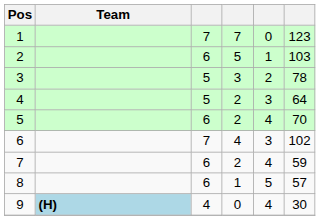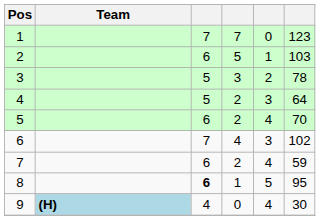 <table class="wikitable" style="text-align:center">
 <tr>
 <th width=30>Pos</th>
 <th width=180>Team</th>
 <th width=30></th>
 <th width=30></th>
 <th width=30></th>
 <th width=30></th>
 </tr>
 <tr bgcolor="#ccffcc">
 <td>1</td>
 <td align=left></td>
 <td>7</td>
 <td>7</td>
 <td>0</td>
 <td>123</td>
 </tr>
 <tr bgcolor=ccffcc>
 <td>2</td>
 <td align=left></td>
 <td>6</td>
 <td>5</td>
 <td>1</td>
 <td>103</td>
 </tr>
 <tr bgcolor=ccffcc>
 <td>3</td>
 <td align=left></td>
 <td>5</td>
 <td>3</td>
 <td>2</td>
 <td>78</td>
 </tr>
 <tr bgcolor=ccffcc>
 <td>4</td>
 <td align=left></td>
 <td>5</td>
 <td>2</td>
 <td>3</td>
 <td>64</td>
 </tr>
 <tr bgcolor=ccffcc>
 <td>5</td>
 <td align=left></td>
 <td>6</td>
 <td>2</td>
 <td>4</td>
 <td>70</td>
 </tr>
 <tr>
 <td>6</td>
 <td align=left></td>
 <td>7</td>
 <td>4</td>
 <td>3</td>
 <td>102</td>
 </tr>
 <tr>
 <td>7</td>
 <td align=left></td>
 <td>6</td>
 <td>2</td>
 <td>4</td>
 <td>59</td>
 </tr>
 <tr>
 <td>8</td>
 <td align=left></td>
-<td>6</td>
+<td><strong>6</strong></td>
 <td>1</td>
 <td>5</td>
-<td>57</td>
+<td>95</td>
 </tr>
 <tr>
 <td>9</td>
 <td align=left style="background: lightblue;"> <strong>(H)</strong></td>
 <td>4</td>
 <td>0</td>
 <td>4</td>
 <td>30</td>
 </tr>
 <tr>
 </tr>
 </table>
